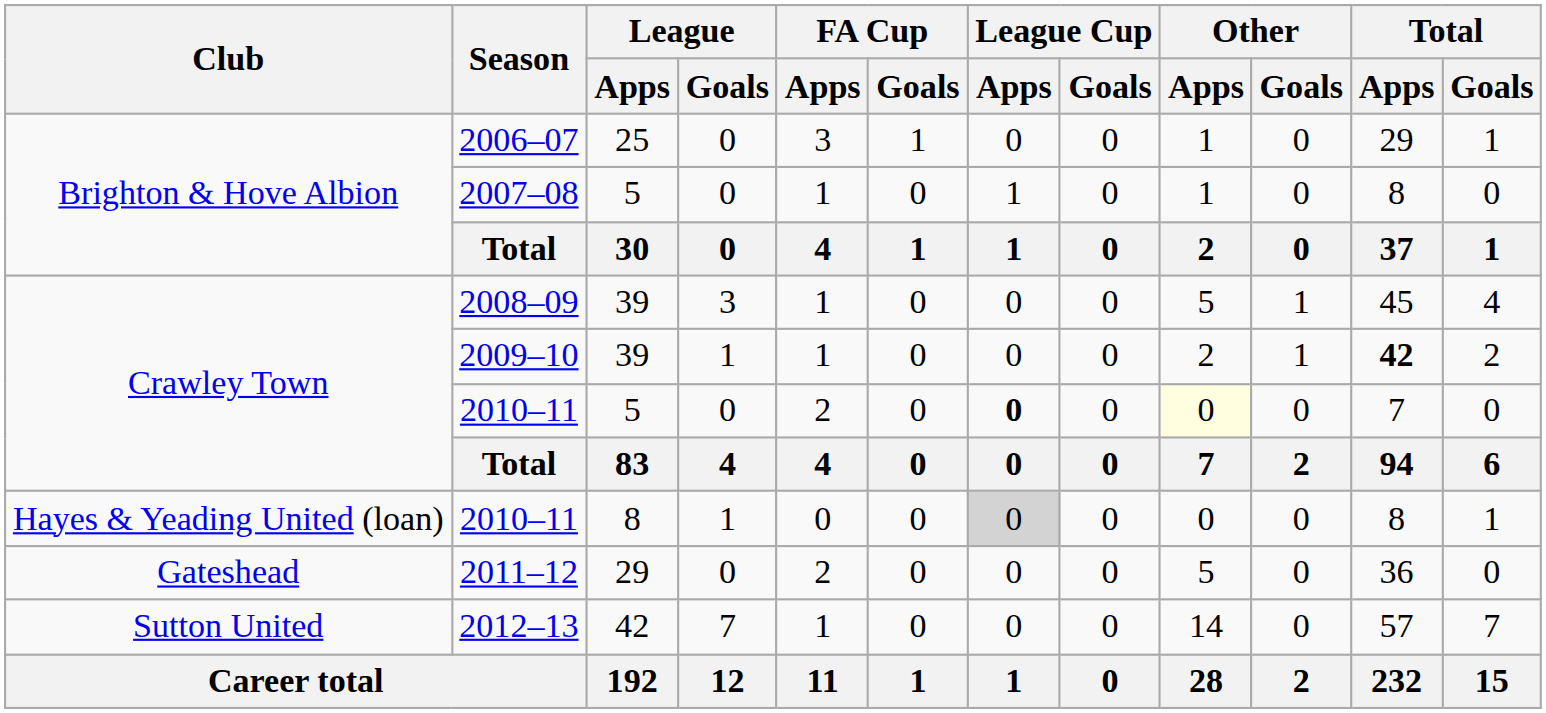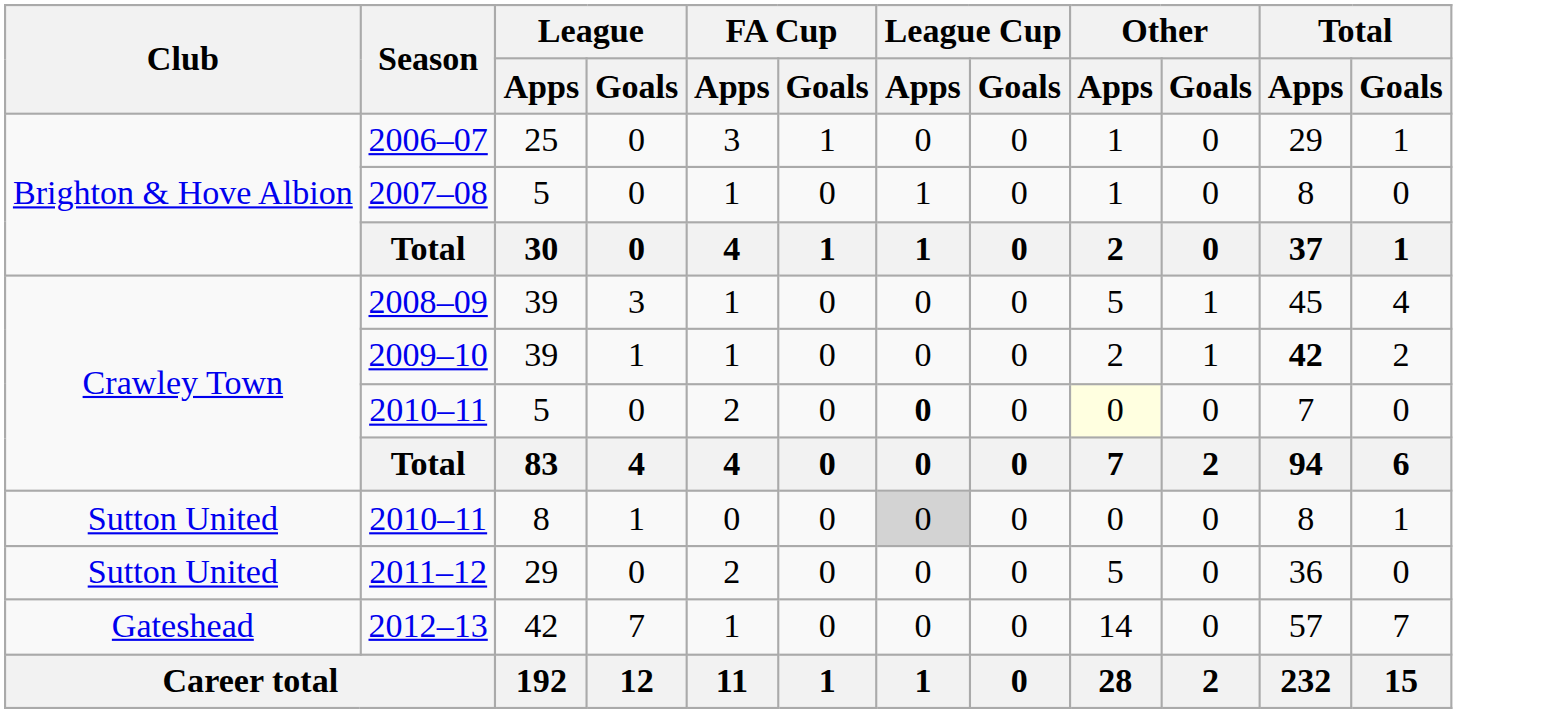 <table class="wikitable" style="text-align:center">
 <tr>
 <th rowspan="2">Club</th>
 <th rowspan="2">Season</th>
 <th colspan="2">League</th>
 <th colspan="2">FA Cup</th>
 <th colspan="2">League Cup</th>
 <th colspan="2">Other</th>
 <th colspan="2">Total</th>
 </tr>
 <tr>
 <th>Apps</th>
 <th>Goals</th>
 <th>Apps</th>
 <th>Goals</th>
 <th>Apps</th>
 <th>Goals</th>
 <th>Apps</th>
 <th>Goals</th>
 <th>Apps</th>
 <th>Goals</th>
 </tr>
 <tr>
 <td rowspan="3"><a href='#'>Brighton & Hove Albion</a></td>
 <td><a href='#'>2006–07</a></td>
 <td>25</td>
 <td>0</td>
 <td>3</td>
 <td>1</td>
 <td>0</td>
 <td>0</td>
 <td>1</td>
 <td>0</td>
 <td>29</td>
 <td>1</td>
 </tr>
 <tr>
 <td><a href='#'>2007–08</a></td>
 <td>5</td>
 <td>0</td>
 <td>1</td>
 <td>0</td>
 <td>1</td>
 <td>0</td>
 <td>1</td>
 <td>0</td>
 <td>8</td>
 <td>0</td>
 </tr>
 <tr>
 <th>Total</th>
 <th>30</th>
 <th>0</th>
 <th>4</th>
 <th>1</th>
 <th>1</th>
 <th>0</th>
 <th>2</th>
 <th>0</th>
 <th>37</th>
 <th>1</th>
 </tr>
 <tr>
 <td rowspan="4"><a href='#'>Crawley Town</a></td>
 <td><a href='#'>2008–09</a></td>
 <td>39</td>
 <td>3</td>
 <td>1</td>
 <td>0</td>
 <td>0</td>
 <td>0</td>
 <td>5</td>
 <td>1</td>
 <td>45</td>
 <td>4</td>
 </tr>
 <tr>
 <td><a href='#'>2009–10</a></td>
 <td>39</td>
 <td>1</td>
 <td>1</td>
 <td>0</td>
 <td>0</td>
 <td>0</td>
 <td>2</td>
 <td>1</td>
 <td><strong>42</strong></td>
 <td>2</td>
 </tr>
 <tr>
 <td><a href='#'>2010–11</a></td>
 <td>5</td>
 <td>0</td>
 <td>2</td>
 <td>0</td>
 <td><strong>0</strong></td>
 <td>0</td>
 <td style="background: lightyellow;">0</td>
 <td>0</td>
 <td>7</td>
 <td>0</td>
 </tr>
 <tr>
 <th>Total</th>
 <th>83</th>
 <th>4</th>
 <th>4</th>
 <th>0</th>
 <th>0</th>
 <th>0</th>
 <th>7</th>
 <th>2</th>
 <th>94</th>
 <th>6</th>
 </tr>
 <tr>
-<td><a href='#'>Hayes & Yeading United</a> (loan)</td>
+<td><a href='#'>Sutton United</a></td>
 <td><a href='#'>2010–11</a></td>
 <td>8</td>
 <td>1</td>
 <td>0</td>
 <td>0</td>
 <td style="background: lightgrey;">0</td>
 <td>0</td>
 <td>0</td>
 <td>0</td>
 <td>8</td>
 <td>1</td>
 </tr>
 <tr>
-<td><a href='#'>Gateshead</a></td>
+<td><a href='#'>Sutton United</a></td>
 <td><a href='#'>2011–12</a></td>
 <td>29</td>
 <td>0</td>
 <td>2</td>
 <td>0</td>
 <td>0</td>
 <td>0</td>
 <td>5</td>
 <td>0</td>
 <td>36</td>
 <td>0</td>
 </tr>
 <tr>
-<td><a href='#'>Sutton United</a></td>
+<td><a href='#'>Gateshead</a></td>
 <td><a href='#'>2012–13</a></td>
 <td>42</td>
 <td>7</td>
 <td>1</td>
 <td>0</td>
 <td>0</td>
 <td>0</td>
 <td>14</td>
 <td>0</td>
 <td>57</td>
 <td>7</td>
 </tr>
 <tr>
 <th colspan="2">Career total</th>
 <th>192</th>
 <th>12</th>
 <th>11</th>
 <th>1</th>
 <th>1</th>
 <th>0</th>
 <th>28</th>
 <th>2</th>
 <th>232</th>
 <th>15</th>
 </tr>
 </table>
